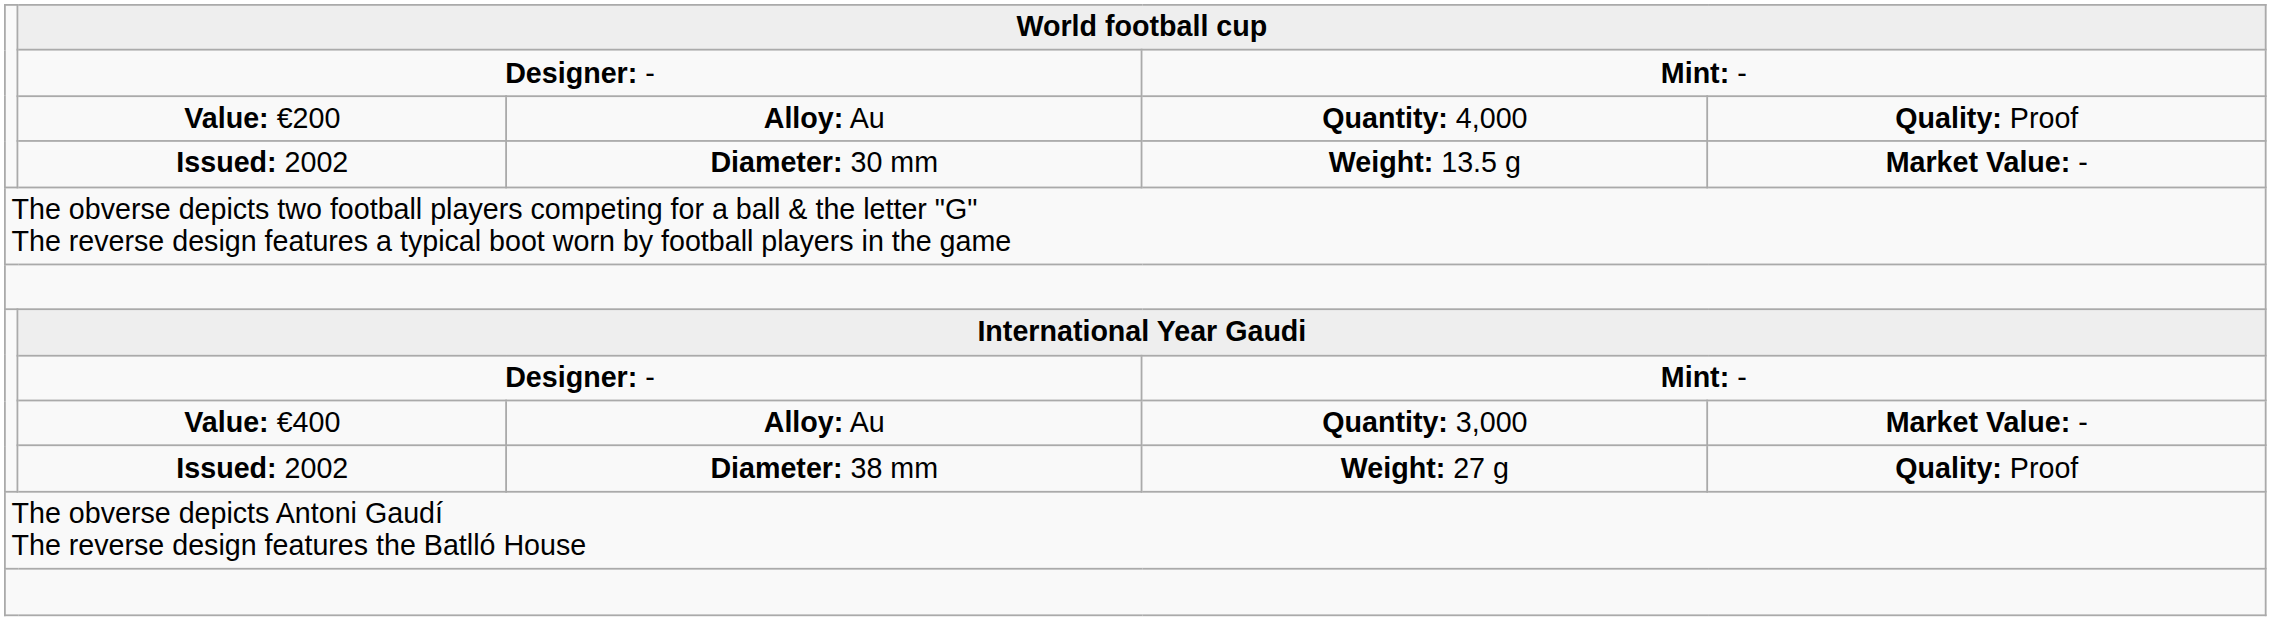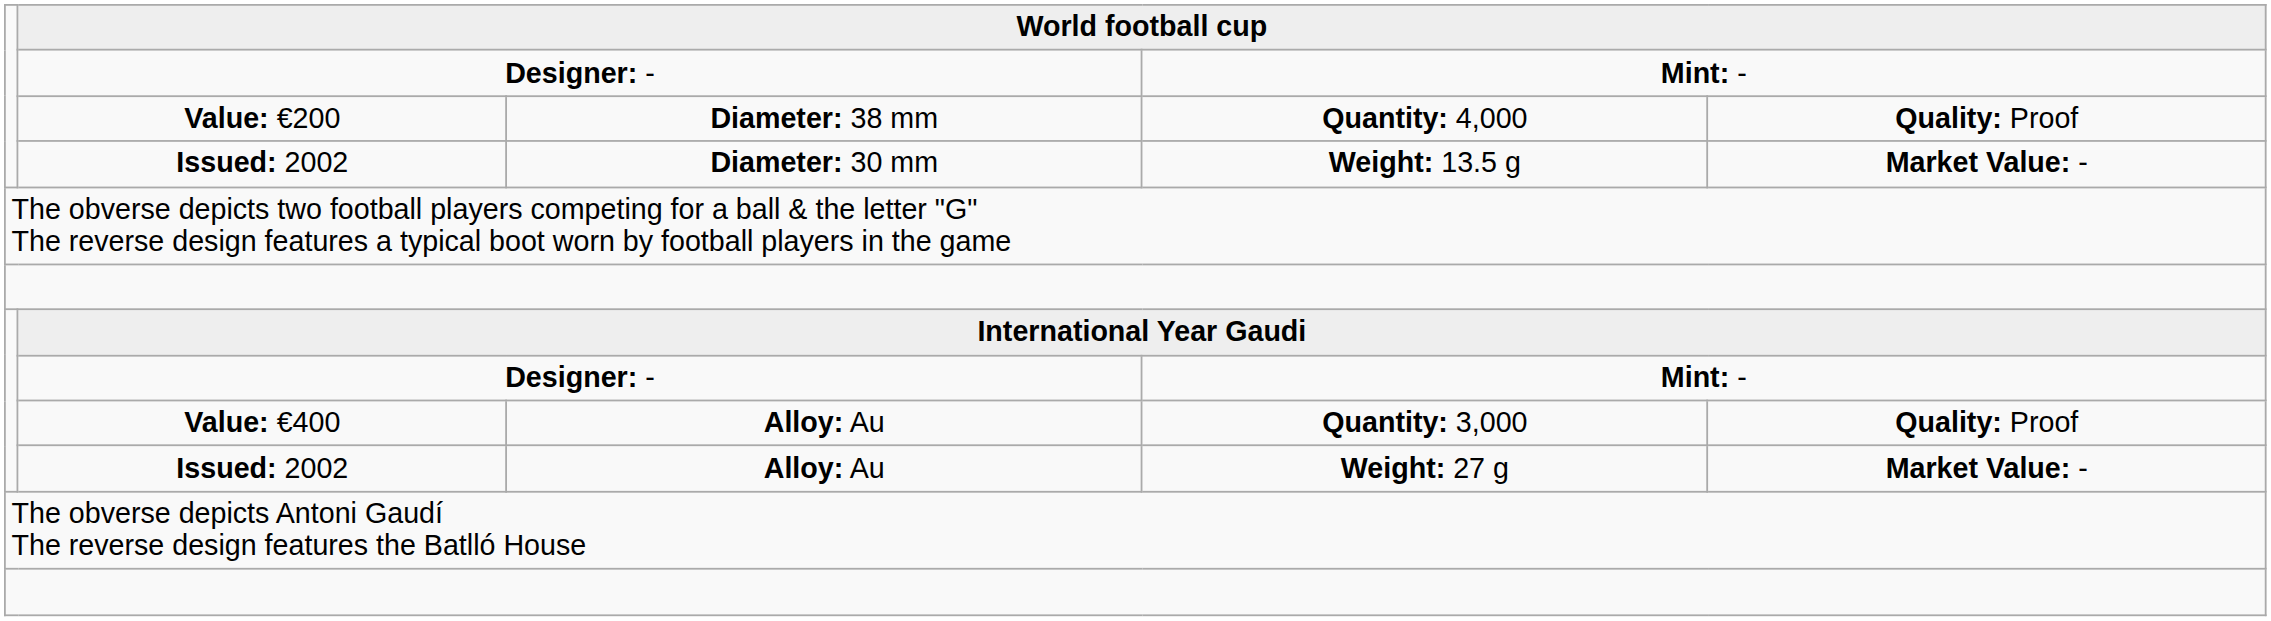 <table class="wikitable" style="width:100%;">
 <tr>
 <td rowspan="4"  style="white-space:nowrap; width:330px; text-align:center;"></td>
 <th colspan="4"  style="text-align:center; background:#eee;">World football cup</th>
 </tr>
 <tr style="text-align:center;">
 <td colspan="2"  style="width:50%; "><strong>Designer:</strong> -</td>
 <td colspan="2"  style="width:50%; "><strong>Mint:</strong> -</td>
 </tr>
 <tr>
 <td align=center><strong>Value:</strong> €200</td>
-<td align=center><strong>Alloy:</strong> Au</td>
+<td align=center><strong>Diameter:</strong> 38 mm</td>
 <td align=center><strong>Quantity:</strong> 4,000</td>
 <td align=center><strong>Quality:</strong> Proof</td>
 </tr>
 <tr>
 <td align=center><strong>Issued:</strong> 2002</td>
 <td align=center><strong>Diameter:</strong> 30 mm</td>
 <td align=center><strong>Weight:</strong> 13.5 g</td>
 <td align=center><strong>Market Value:</strong> -</td>
 </tr>
 <tr>
 <td colspan="5" style="text-align:left;">The obverse depicts two football players competing for a ball & the letter "G"<br>The reverse design features a typical boot worn by football players in the game</td>
 </tr>
 <tr>
 <td colspan="5" style="text-align:left;"> </td>
 </tr>
 <tr>
 <td rowspan="4" style="text-align:center;"></td>
 <th colspan="4"  style="text-align:center; background:#eee;">International Year Gaudi</th>
 </tr>
 <tr style="text-align:center;">
 <td colspan="2"  style="width:50%; "><strong>Designer:</strong> -</td>
 <td colspan="2"  style="width:50%; "><strong>Mint:</strong> -</td>
 </tr>
 <tr>
 <td align=center><strong>Value:</strong> €400</td>
 <td align=center><strong>Alloy:</strong> Au</td>
 <td align=center><strong>Quantity:</strong> 3,000</td>
-<td align=center><strong>Market Value:</strong> -</td>
+<td align=center><strong>Quality:</strong> Proof</td>
 </tr>
 <tr>
 <td align=center><strong>Issued:</strong> 2002</td>
-<td align=center><strong>Diameter:</strong> 38 mm</td>
+<td align=center><strong>Alloy:</strong> Au</td>
 <td align=center><strong>Weight:</strong> 27 g</td>
-<td align=center><strong>Quality:</strong> Proof</td>
+<td align=center><strong>Market Value:</strong> -</td>
 </tr>
 <tr>
 <td colspan="5" style="text-align:left;">The obverse depicts Antoni Gaudí<br>The reverse design features the Batlló House</td>
 </tr>
 <tr>
 <td colspan="5" style="text-align:left;"> </td>
 </tr>
 </table>
